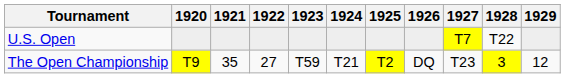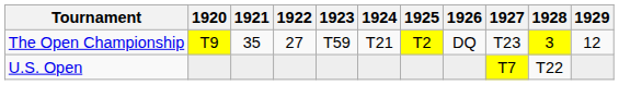 <table class="wikitable" style="font-size:95%;text-align:center;">
 <tr>
 <th>Tournament</th>
 <th>1920</th>
 <th>1921</th>
 <th>1922</th>
 <th>1923</th>
 <th>1924</th>
 <th>1925</th>
 <th>1926</th>
 <th>1927</th>
 <th>1928</th>
 <th>1929</th>
 </tr>
 <tr>
+<td align=left><a href='#'>The Open Championship</a></td>
+<td style="background:yellow;">T9</td>
+<td>35</td>
+<td>27</td>
+<td>T59</td>
+<td>T21</td>
+<td style="background:yellow;">T2</td>
+<td>DQ</td>
+<td>T23</td>
+<td style="background:yellow;">3</td>
+<td>12</td>
+</tr>
+<tr>
 <td align=left><a href='#'>U.S. Open</a></td>
 <td style="background:#eeeeee;"></td>
 <td style="background:#eeeeee;"></td>
 <td style="background:#eeeeee;"></td>
 <td style="background:#eeeeee;"></td>
 <td style="background:#eeeeee;"></td>
 <td style="background:#eeeeee;"></td>
 <td style="background:#eeeeee;"></td>
 <td style="background:yellow;">T7</td>
 <td>T22</td>
 <td style="background:#eeeeee;"></td>
 </tr>
-<tr>
-<td align=left><a href='#'>The Open Championship</a></td>
-<td style="background:yellow;">T9</td>
-<td>35</td>
-<td>27</td>
-<td>T59</td>
-<td>T21</td>
-<td style="background:yellow;">T2</td>
-<td>DQ</td>
-<td>T23</td>
-<td style="background:yellow;">3</td>
-<td>12</td>
-</tr>
 </table>
